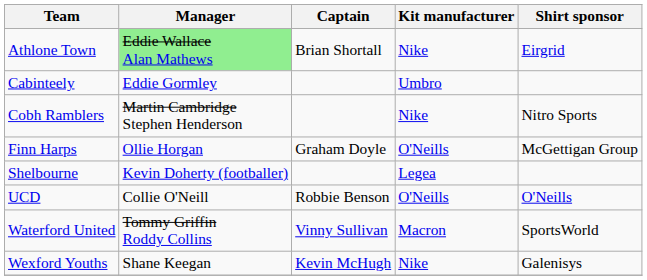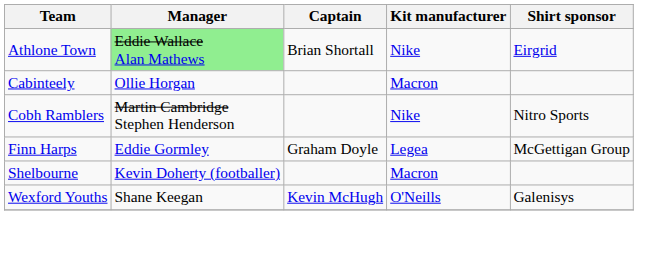 <table class="wikitable sortable" style="text-align: left;">
 <tr>
 <th>Team</th>
 <th>Manager</th>
 <th>Captain</th>
 <th>Kit manufacturer</th>
 <th>Shirt sponsor</th>
 </tr>
 <tr>
 <td><a href='#'>Athlone Town</a></td>
 <td style="background: lightgreen;"><s> Eddie Wallace</s><br> <a href='#'>Alan Mathews</a></td>
 <td> Brian Shortall</td>
 <td><a href='#'>Nike</a></td>
 <td><a href='#'>Eirgrid</a></td>
 </tr>
 <tr>
 <td><a href='#'>Cabinteely</a></td>
-<td> <a href='#'>Eddie Gormley</a></td>
+<td> <a href='#'>Ollie Horgan</a></td>
 <td></td>
-<td><a href='#'>Umbro</a></td>
+<td><a href='#'>Macron</a></td>
 <td></td>
 </tr>
 <tr>
 <td><a href='#'>Cobh Ramblers</a></td>
 <td><s> Martin Cambridge</s><br> Stephen Henderson</td>
 <td></td>
 <td><a href='#'>Nike</a></td>
 <td>Nitro Sports</td>
 </tr>
 <tr>
 <td><a href='#'>Finn Harps</a></td>
-<td> <a href='#'>Ollie Horgan</a></td>
+<td> <a href='#'>Eddie Gormley</a></td>
 <td> Graham Doyle</td>
-<td><a href='#'>O'Neills</a></td>
+<td><a href='#'>Legea</a></td>
 <td>McGettigan Group</td>
 </tr>
 <tr>
 <td><a href='#'>Shelbourne</a></td>
 <td> <a href='#'>Kevin Doherty (footballer)</a></td>
 <td></td>
-<td><a href='#'>Legea</a></td>
+<td><a href='#'>Macron</a></td>
 <td></td>
-</tr>
-<tr>
-<td><a href='#'>UCD</a></td>
-<td> Collie O'Neill</td>
-<td> Robbie Benson</td>
-<td><a href='#'>O'Neills</a></td>
-<td><a href='#'>O'Neills</a></td>
-</tr>
-<tr>
-<td><a href='#'>Waterford United</a></td>
-<td><s> Tommy Griffin</s><br> <a href='#'>Roddy Collins</a></td>
-<td> <a href='#'>Vinny Sullivan</a></td>
-<td><a href='#'>Macron</a></td>
-<td>SportsWorld</td>
 </tr>
 <tr>
 <td><a href='#'>Wexford Youths</a></td>
 <td> Shane Keegan</td>
 <td> <a href='#'>Kevin McHugh</a></td>
-<td><a href='#'>Nike</a></td>
+<td><a href='#'>O'Neills</a></td>
 <td>Galenisys</td>
 </tr>
 <tr>
 </tr>
 </table>
